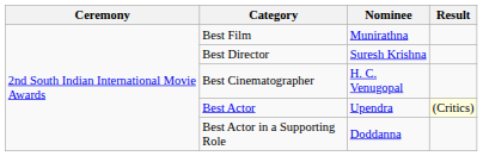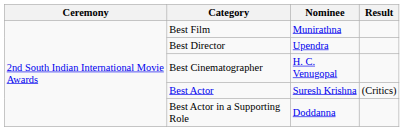 <table class="wikitable">
 <tr>
 <th>Ceremony</th>
 <th>Category</th>
 <th>Nominee</th>
 <th>Result</th>
 </tr>
 <tr>
 <td rowspan="5"><a href='#'>2nd South Indian International Movie Awards</a></td>
 <td>Best Film</td>
 <td><a href='#'>Munirathna</a></td>
 <td></td>
 </tr>
 <tr>
 <td>Best Director</td>
-<td><a href='#'>Suresh Krishna</a></td>
+<td><a href='#'>Upendra</a></td>
 <td></td>
 </tr>
 <tr>
 <td>Best Cinematographer</td>
 <td><a href='#'>H. C. Venugopal</a></td>
 <td></td>
 </tr>
 <tr>
 <td><a href='#'>Best Actor</a></td>
-<td><a href='#'>Upendra</a></td>
-<td style="background: lightyellow;"> (Critics)</td>
+<td><a href='#'>Suresh Krishna</a></td>
+<td> (Critics)</td>
 </tr>
 <tr>
 <td>Best Actor in a Supporting Role</td>
 <td><a href='#'>Doddanna</a></td>
 <td></td>
 </tr>
 </table>
